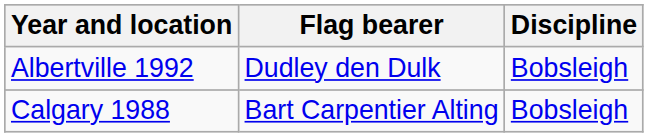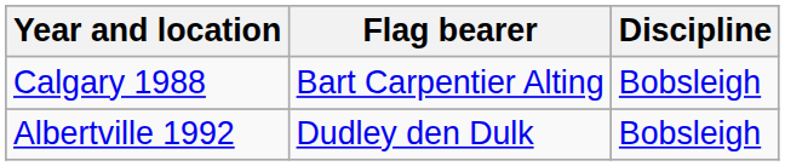 <table class="wikitable">
 <tr>
 <th>Year and location</th>
 <th>Flag bearer</th>
 <th>Discipline</th>
 </tr>
 <tr>
+<td><a href='#'>Calgary 1988</a></td>
+<td><a href='#'>Bart Carpentier Alting</a></td>
+<td><a href='#'>Bobsleigh</a></td>
+</tr>
+<tr>
 <td><a href='#'>Albertville 1992</a></td>
 <td><a href='#'>Dudley den Dulk</a></td>
 <td><a href='#'>Bobsleigh</a></td>
 </tr>
-<tr>
-<td><a href='#'>Calgary 1988</a></td>
-<td><a href='#'>Bart Carpentier Alting</a></td>
-<td><a href='#'>Bobsleigh</a></td>
-</tr>
 </table>
